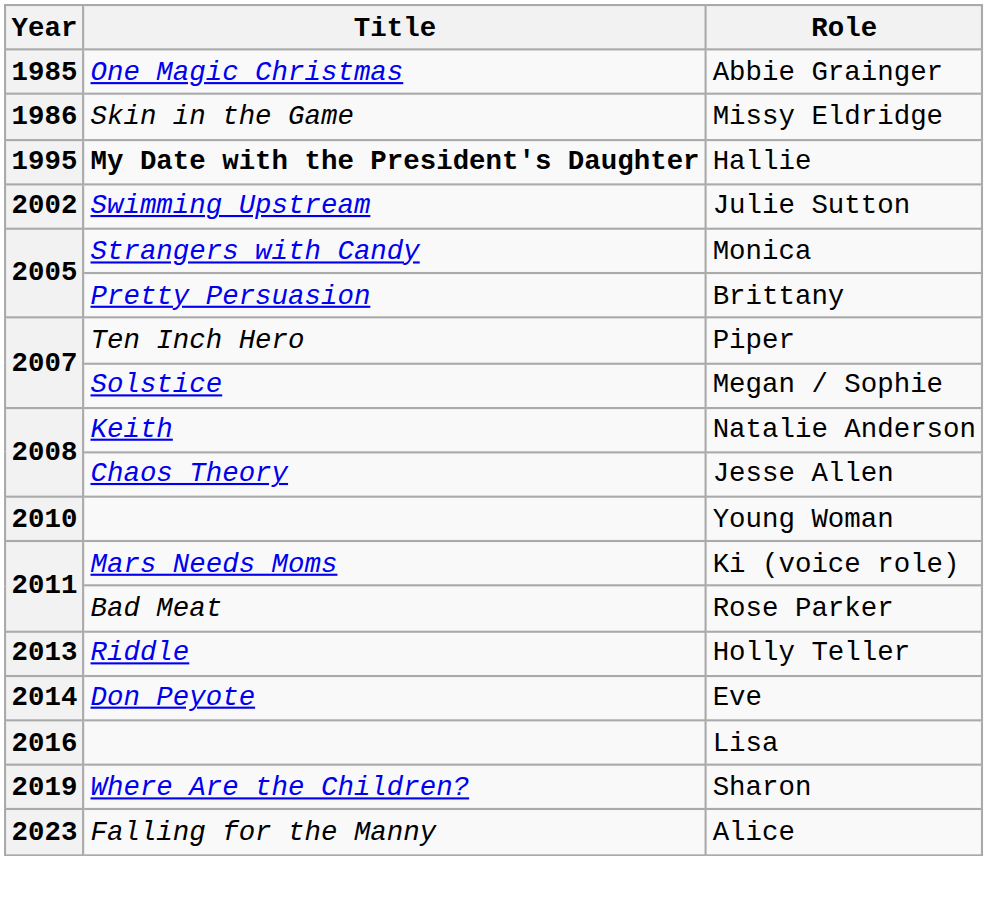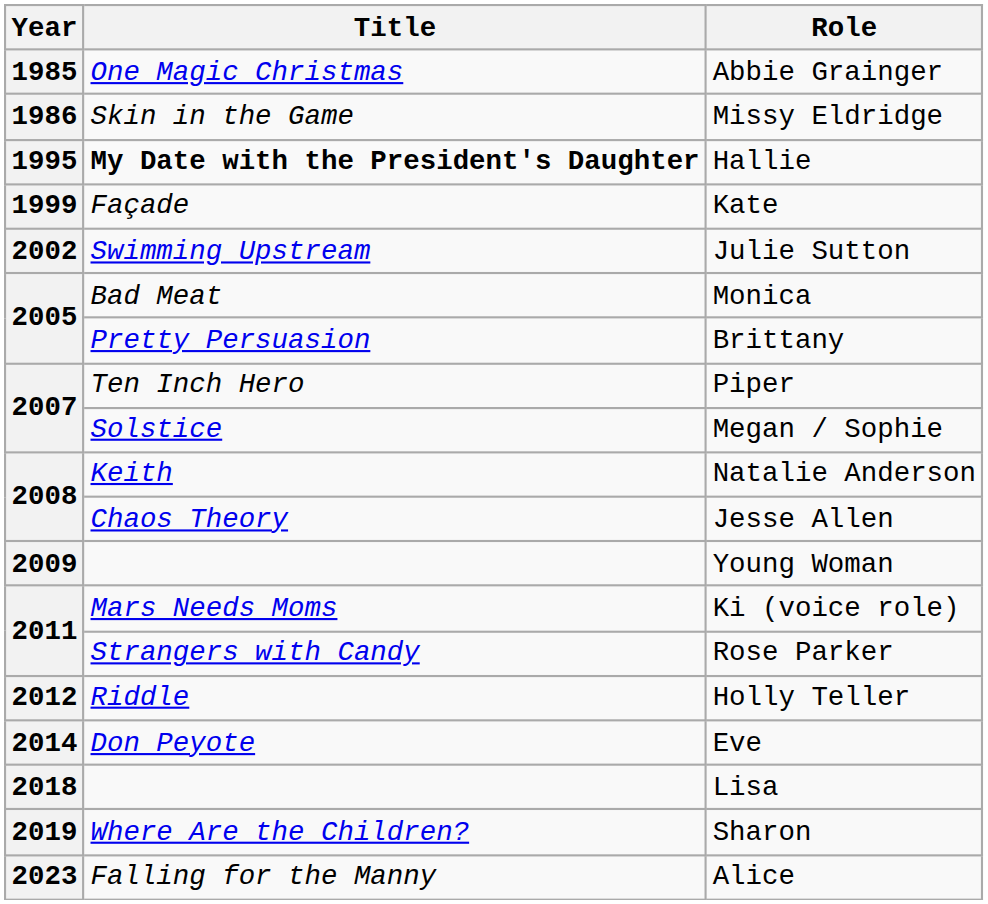 <table class="wikitable plainrowheaders sortable">
 <tr>
 <th scope="col">Year</th>
 <th scope="col">Title</th>
 <th scope="col">Role</th>
 </tr>
 <tr>
 <th scope="row">1985</th>
 <td><em><a href='#'>One Magic Christmas</a></em></td>
 <td>Abbie Grainger</td>
 </tr>
 <tr>
 <th scope="row">1986</th>
 <td><em>Skin in the Game</em></td>
 <td>Missy Eldridge</td>
 </tr>
 <tr>
 <th>1995</th>
 <td><strong>My Date with the President's Daughter</strong></td>
 <td>Hallie</td>
 </tr>
 <tr>
+<th scope="row">1999</th>
+<td><em>Façade</em></td>
+<td>Kate</td>
+</tr>
+<tr>
 <th scope="row">2002</th>
 <td><em><a href='#'>Swimming Upstream</a></em></td>
 <td>Julie Sutton</td>
 </tr>
 <tr>
 <th scope="row" rowspan="2">2005</th>
-<td><em><a href='#'>Strangers with Candy</a></em></td>
+<td><em>Bad Meat</em></td>
 <td>Monica</td>
 </tr>
 <tr>
 <td><em><a href='#'>Pretty Persuasion</a></em></td>
 <td>Brittany</td>
 </tr>
 <tr>
 <th scope="row" rowspan="2">2007</th>
 <td><em>Ten Inch Hero</em></td>
 <td>Piper</td>
 </tr>
 <tr>
 <td><em><a href='#'>Solstice</a></em></td>
 <td>Megan / Sophie</td>
 </tr>
 <tr>
 <th scope="row" rowspan="2">2008</th>
 <td><em><a href='#'>Keith</a></em></td>
 <td>Natalie Anderson</td>
 </tr>
 <tr>
 <td><em><a href='#'>Chaos Theory</a></em></td>
 <td>Jesse Allen</td>
 </tr>
 <tr>
-<th scope="row">2010</th>
+<th scope="row">2009</th>
 <td><em></em></td>
 <td>Young Woman</td>
 </tr>
 <tr>
 <th scope="row" rowspan="2">2011</th>
 <td><em><a href='#'>Mars Needs Moms</a></em></td>
 <td>Ki (voice role)</td>
 </tr>
 <tr>
-<td><em>Bad Meat</em></td>
+<td><em><a href='#'>Strangers with Candy</a></em></td>
 <td>Rose Parker</td>
 </tr>
 <tr>
-<th scope="row">2013</th>
+<th scope="row">2012</th>
 <td><em><a href='#'>Riddle</a></em></td>
 <td>Holly Teller</td>
 </tr>
 <tr>
 <th scope="row">2014</th>
 <td><em><a href='#'>Don Peyote</a></em></td>
 <td>Eve</td>
 </tr>
 <tr>
-<th scope="row">2016</th>
+<th scope="row">2018</th>
 <td><em></em></td>
 <td>Lisa</td>
 </tr>
 <tr>
 <th scope="row">2019</th>
 <td><em><a href='#'>Where Are the Children?</a></em></td>
 <td>Sharon</td>
 </tr>
 <tr>
 <th scope="row">2023</th>
 <td><em>Falling for the Manny</em></td>
 <td>Alice</td>
 </tr>
 </table>
